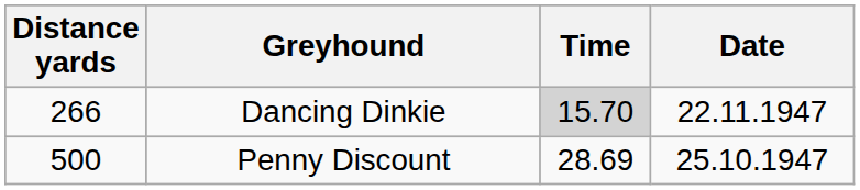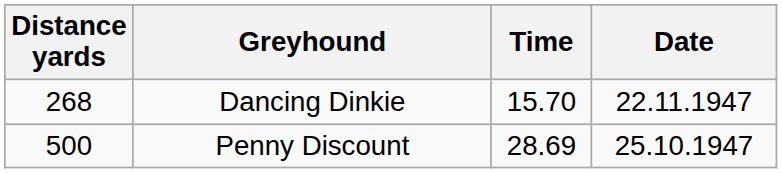 <table class="wikitable" style="font-size: 100%">
 <tr>
 <th width=50>Distance <br>yards</th>
 <th width=200>Greyhound</th>
 <th width=50>Time</th>
 <th width=100>Date</th>
 </tr>
 <tr align=center>
-<td>266</td>
+<td>268</td>
 <td>Dancing Dinkie</td>
-<td style="background: lightgrey;">15.70</td>
+<td>15.70</td>
 <td>22.11.1947</td>
 </tr>
 <tr align=center>
 <td>500</td>
 <td>Penny Discount</td>
 <td>28.69</td>
 <td>25.10.1947</td>
 </tr>
 </table>
